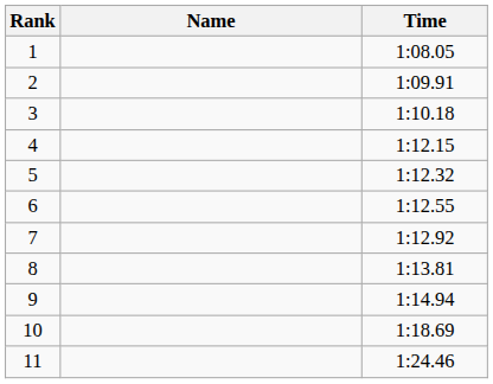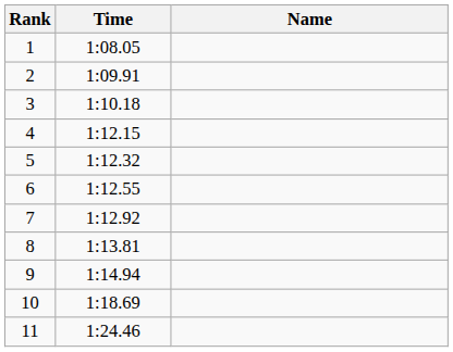 <table class="wikitable" style="text-align:center">
 <tr>
 <th>Rank</th>
+<th style="width:6em">Time</th>
 <th style="width:15em">Name</th>
-<th style="width:6em">Time</th>
 </tr>
 <tr>
 <td>1</td>
+<td>1:08.05</td>
 <td align=left></td>
-<td>1:08.05</td>
 </tr>
 <tr>
 <td>2</td>
+<td>1:09.91</td>
 <td align=left></td>
-<td>1:09.91</td>
 </tr>
 <tr>
 <td>3</td>
+<td>1:10.18</td>
 <td align=left></td>
-<td>1:10.18</td>
 </tr>
 <tr>
 <td>4</td>
+<td>1:12.15</td>
 <td align=left></td>
-<td>1:12.15</td>
 </tr>
 <tr>
 <td>5</td>
+<td>1:12.32</td>
 <td align=left></td>
-<td>1:12.32</td>
 </tr>
 <tr>
 <td>6</td>
+<td>1:12.55</td>
 <td align=left></td>
-<td>1:12.55</td>
 </tr>
 <tr>
 <td>7</td>
+<td>1:12.92</td>
 <td align=left></td>
-<td>1:12.92</td>
 </tr>
 <tr>
 <td>8</td>
+<td>1:13.81</td>
 <td align=left></td>
-<td>1:13.81</td>
 </tr>
 <tr>
 <td>9</td>
+<td>1:14.94</td>
 <td align=left></td>
-<td>1:14.94</td>
 </tr>
 <tr>
 <td>10</td>
+<td>1:18.69</td>
 <td align=left></td>
-<td>1:18.69</td>
 </tr>
 <tr>
 <td>11</td>
+<td>1:24.46</td>
 <td align=left></td>
-<td>1:24.46</td>
 </tr>
 </table>
